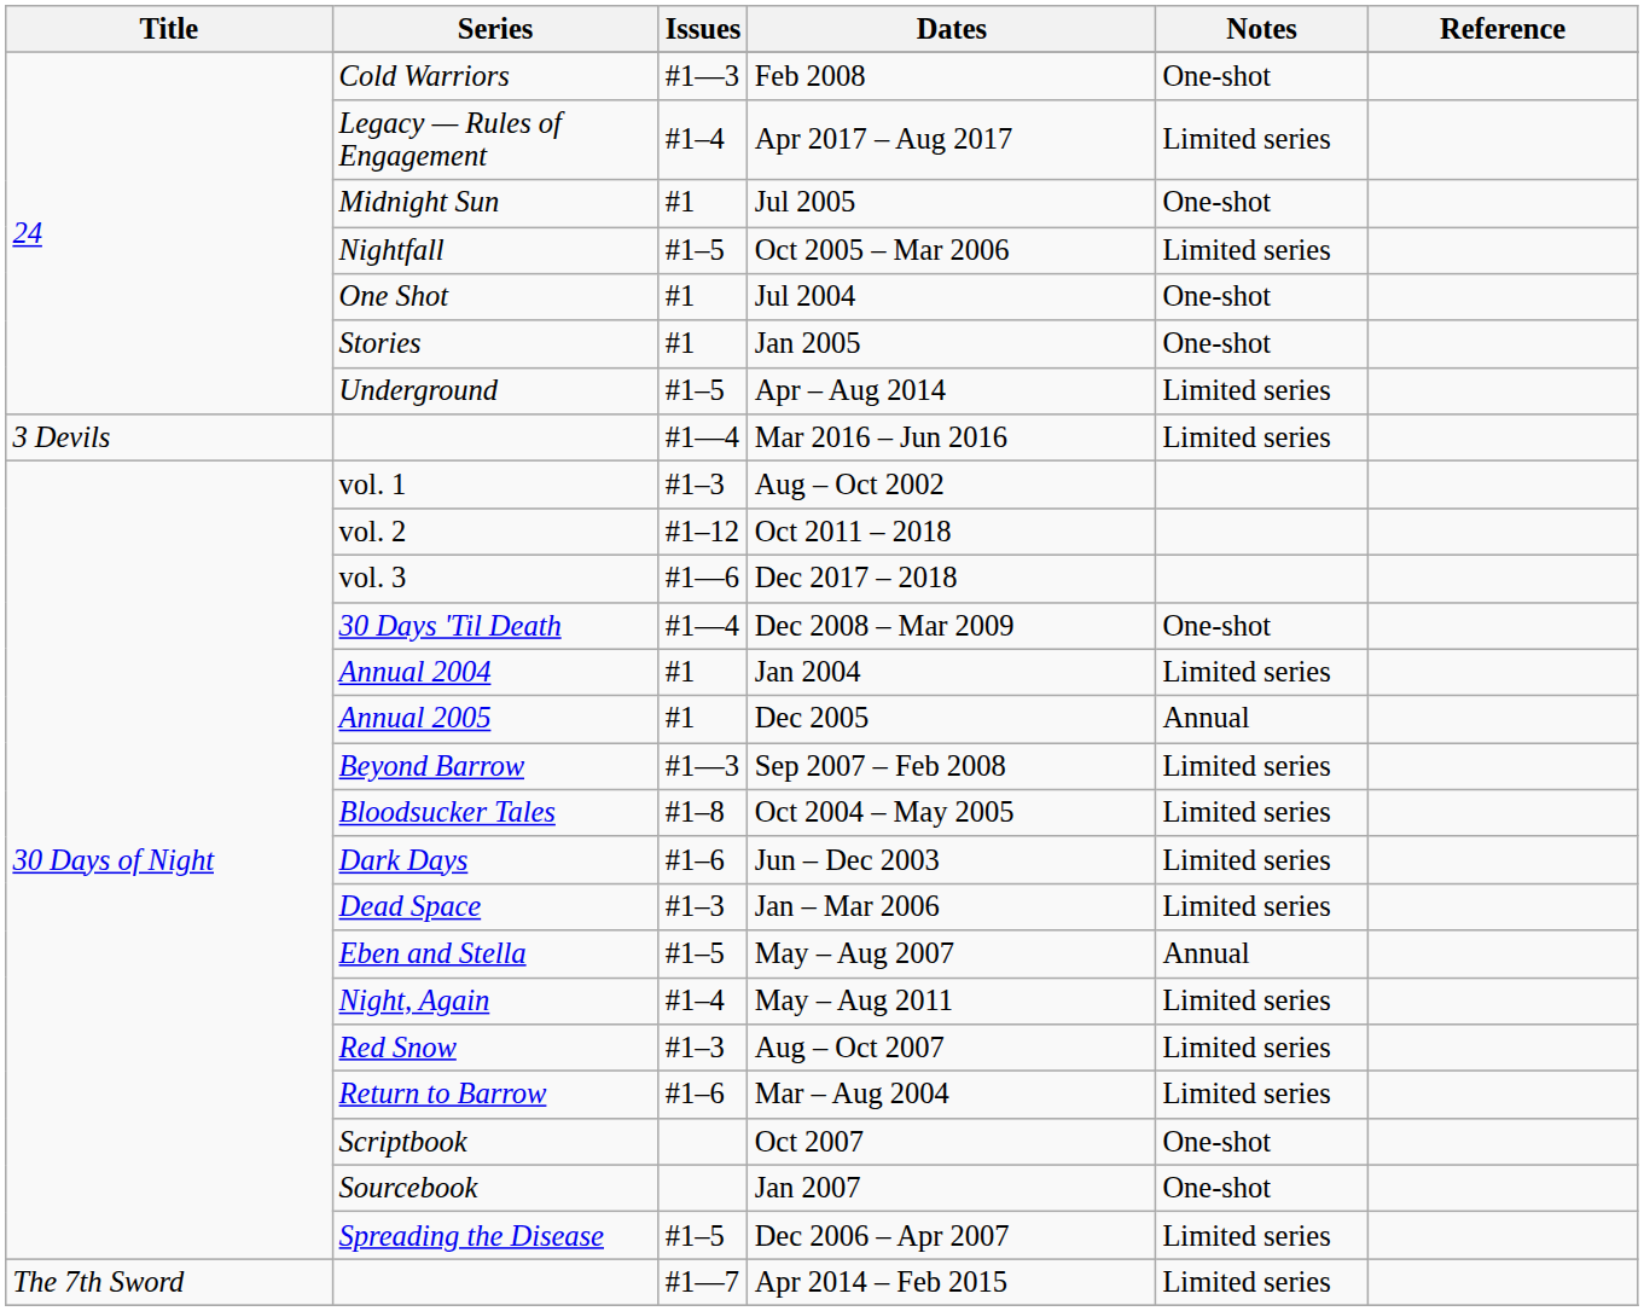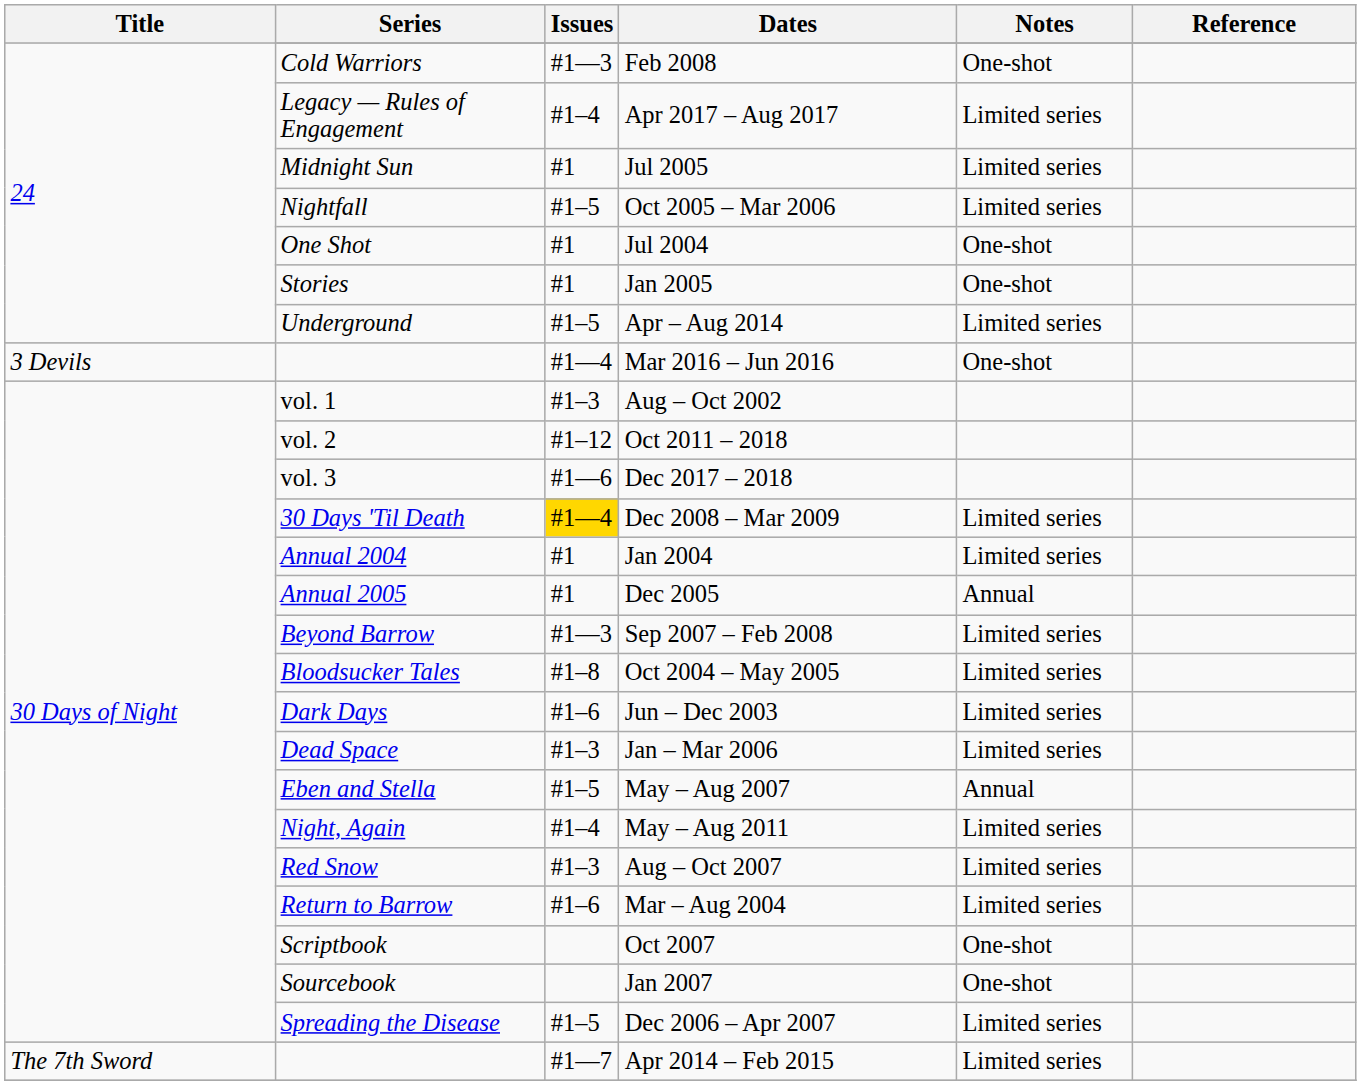 <table class="wikitable sortable" style="width:100%;">
 <tr>
 <th width=20%>Title</th>
 <th width=20%>Series</th>
 <th width=5%>Issues</th>
 <th width=25%>Dates</th>
 <th width=13%>Notes</th>
 <th>Reference</th>
 </tr>
 <tr>
 <td rowspan="8"><em><a href='#'>24</a></em></td>
 </tr>
 <tr>
 <td><em>Cold Warriors</em></td>
 <td>#1—3</td>
 <td>Feb 2008</td>
 <td>One-shot</td>
 <td></td>
 </tr>
 <tr>
 <td><em>Legacy — Rules of Engagement</em></td>
 <td>#1–4</td>
 <td>Apr 2017 – Aug 2017</td>
 <td>Limited series</td>
 <td></td>
 </tr>
 <tr>
 <td><em>Midnight Sun</em></td>
 <td>#1</td>
 <td>Jul 2005</td>
-<td>One-shot</td>
+<td>Limited series</td>
 <td></td>
 </tr>
 <tr>
 <td><em>Nightfall</em></td>
 <td>#1–5</td>
 <td>Oct 2005 – Mar 2006</td>
 <td>Limited series</td>
 <td></td>
 </tr>
 <tr>
 <td><em>One Shot</em></td>
 <td>#1</td>
 <td>Jul 2004</td>
 <td>One-shot</td>
 <td></td>
 </tr>
 <tr>
 <td><em>Stories</em></td>
 <td>#1</td>
 <td>Jan 2005</td>
 <td>One-shot</td>
 <td></td>
 </tr>
 <tr>
 <td><em>Underground</em></td>
 <td>#1–5</td>
 <td>Apr – Aug 2014</td>
 <td>Limited series</td>
 <td></td>
 </tr>
 <tr>
 <td><em>3 Devils</em></td>
 <td></td>
 <td>#1—4</td>
 <td>Mar 2016 – Jun 2016</td>
-<td>Limited series</td>
+<td>One-shot</td>
 <td></td>
 </tr>
 <tr>
 <td rowspan="17"><em><a href='#'>30 Days of Night</a></em></td>
 <td>vol. 1</td>
 <td>#1–3</td>
 <td>Aug – Oct 2002</td>
 <td></td>
 <td></td>
 </tr>
 <tr>
 <td>vol. 2</td>
 <td>#1–12</td>
 <td>Oct 2011 – 2018</td>
 <td></td>
 <td></td>
 </tr>
 <tr>
 <td>vol. 3</td>
 <td>#1—6</td>
 <td>Dec 2017 – 2018</td>
 <td></td>
 <td></td>
 </tr>
 <tr>
 <td><em><a href='#'>30 Days 'Til Death</a></em></td>
-<td>#1—4</td>
+<td style="background: gold;">#1—4</td>
 <td>Dec 2008 – Mar 2009</td>
-<td>One-shot</td>
+<td>Limited series</td>
 <td></td>
 </tr>
 <tr>
 <td><em><a href='#'>Annual 2004</a></em></td>
 <td>#1</td>
 <td>Jan 2004</td>
 <td>Limited series</td>
 <td></td>
 </tr>
 <tr>
 <td><em><a href='#'>Annual 2005</a></em></td>
 <td>#1</td>
 <td>Dec 2005</td>
 <td>Annual</td>
 <td></td>
 </tr>
 <tr>
 <td><em><a href='#'>Beyond Barrow</a></em></td>
 <td>#1—3</td>
 <td>Sep 2007 – Feb 2008</td>
 <td>Limited series</td>
 <td></td>
 </tr>
 <tr>
 <td><em><a href='#'>Bloodsucker Tales</a></em></td>
 <td>#1–8</td>
 <td>Oct 2004 – May 2005</td>
 <td>Limited series</td>
 <td></td>
 </tr>
 <tr>
 <td><em><a href='#'>Dark Days</a></em></td>
 <td>#1–6</td>
 <td>Jun – Dec 2003</td>
 <td>Limited series</td>
 <td></td>
 </tr>
 <tr>
 <td><em><a href='#'>Dead Space</a></em></td>
 <td>#1–3</td>
 <td>Jan – Mar 2006</td>
 <td>Limited series</td>
 <td></td>
 </tr>
 <tr>
 <td><em><a href='#'>Eben and Stella</a></em></td>
 <td>#1–5</td>
 <td>May – Aug 2007</td>
 <td>Annual</td>
 <td></td>
 </tr>
 <tr>
 <td><em><a href='#'>Night, Again</a></em></td>
 <td>#1–4</td>
 <td>May – Aug 2011</td>
 <td>Limited series</td>
 <td></td>
 </tr>
 <tr>
 <td><em><a href='#'>Red Snow</a></em></td>
 <td>#1–3</td>
 <td>Aug – Oct 2007</td>
 <td>Limited series</td>
 <td></td>
 </tr>
 <tr>
 <td><em><a href='#'>Return to Barrow</a></em></td>
 <td>#1–6</td>
 <td>Mar – Aug 2004</td>
 <td>Limited series</td>
 <td></td>
 </tr>
 <tr>
 <td><em>Scriptbook</em></td>
 <td></td>
 <td>Oct 2007</td>
 <td>One-shot</td>
 <td></td>
 </tr>
 <tr>
 <td><em>Sourcebook</em></td>
 <td></td>
 <td>Jan 2007</td>
 <td>One-shot</td>
 <td></td>
 </tr>
 <tr>
 <td><em><a href='#'>Spreading the Disease</a></em></td>
 <td>#1–5</td>
 <td>Dec 2006 – Apr 2007</td>
 <td>Limited series</td>
 <td></td>
 </tr>
 <tr>
 <td><em>The 7th Sword</em></td>
 <td></td>
 <td>#1—7</td>
 <td>Apr 2014 – Feb 2015</td>
 <td>Limited series</td>
 <td></td>
 </tr>
 <tr>
 </tr>
 </table>
